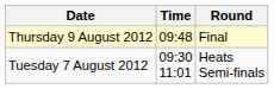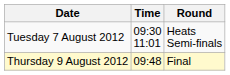 <table class="wikitable">
 <tr>
 <th>Date</th>
 <th>Time</th>
 <th>Round</th>
 </tr>
 <tr>
+<td>Tuesday 7 August 2012</td>
+<td>09:30<br>11:01</td>
+<td>Heats<br>Semi-finals</td>
+</tr>
+<tr>
 <td style=background:lemonchiffon>Thursday 9 August 2012</td>
 <td style=background:lemonchiffon>09:48</td>
 <td style=background:lemonchiffon>Final</td>
 </tr>
-<tr>
-<td>Tuesday 7 August 2012</td>
-<td>09:30<br>11:01</td>
-<td>Heats<br>Semi-finals</td>
-</tr>
 </table>
